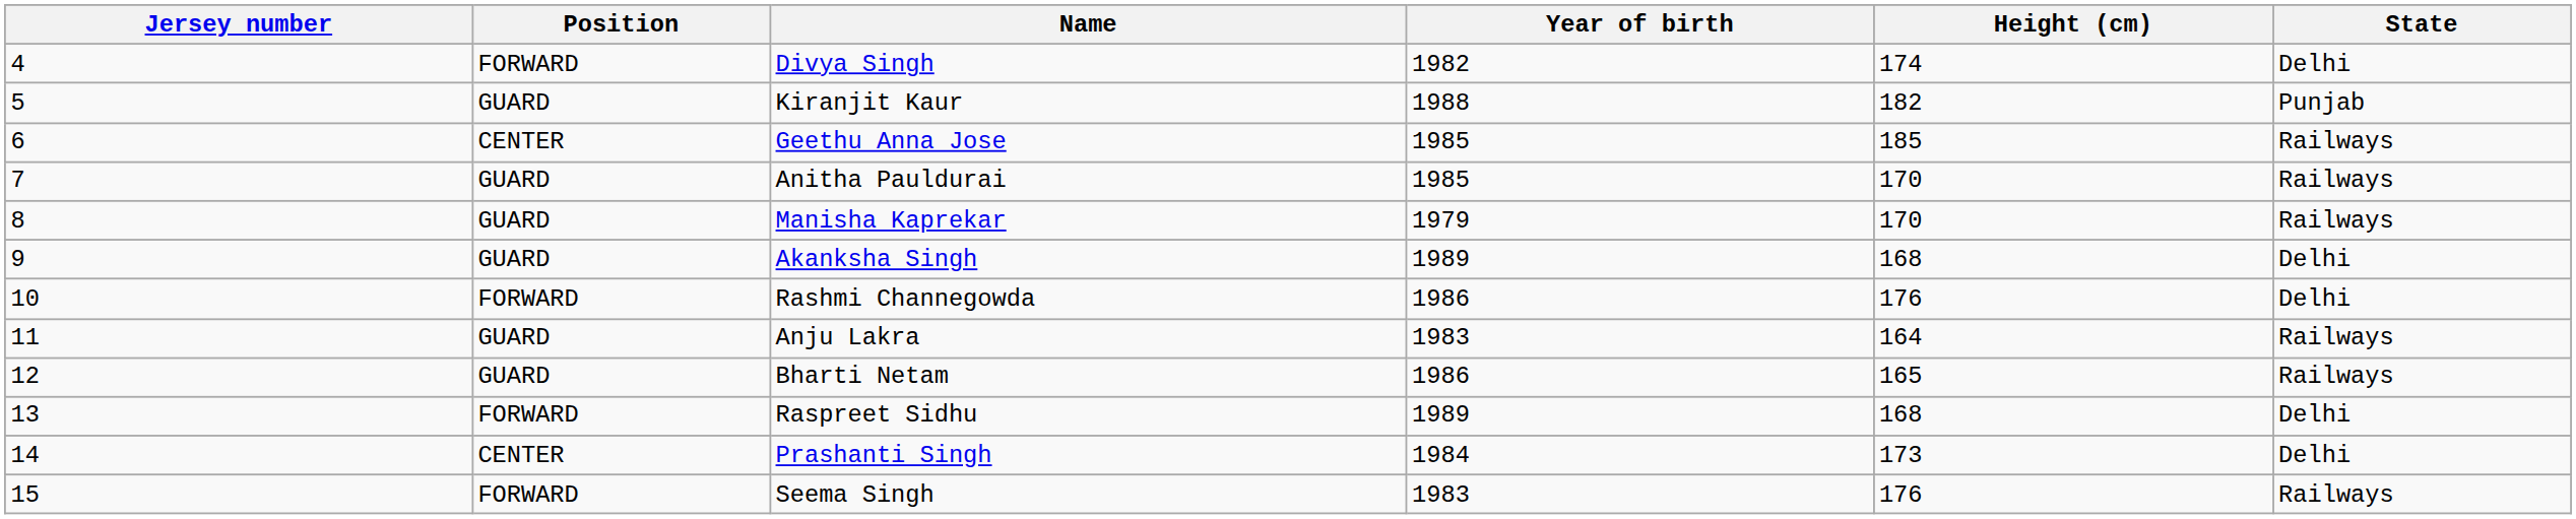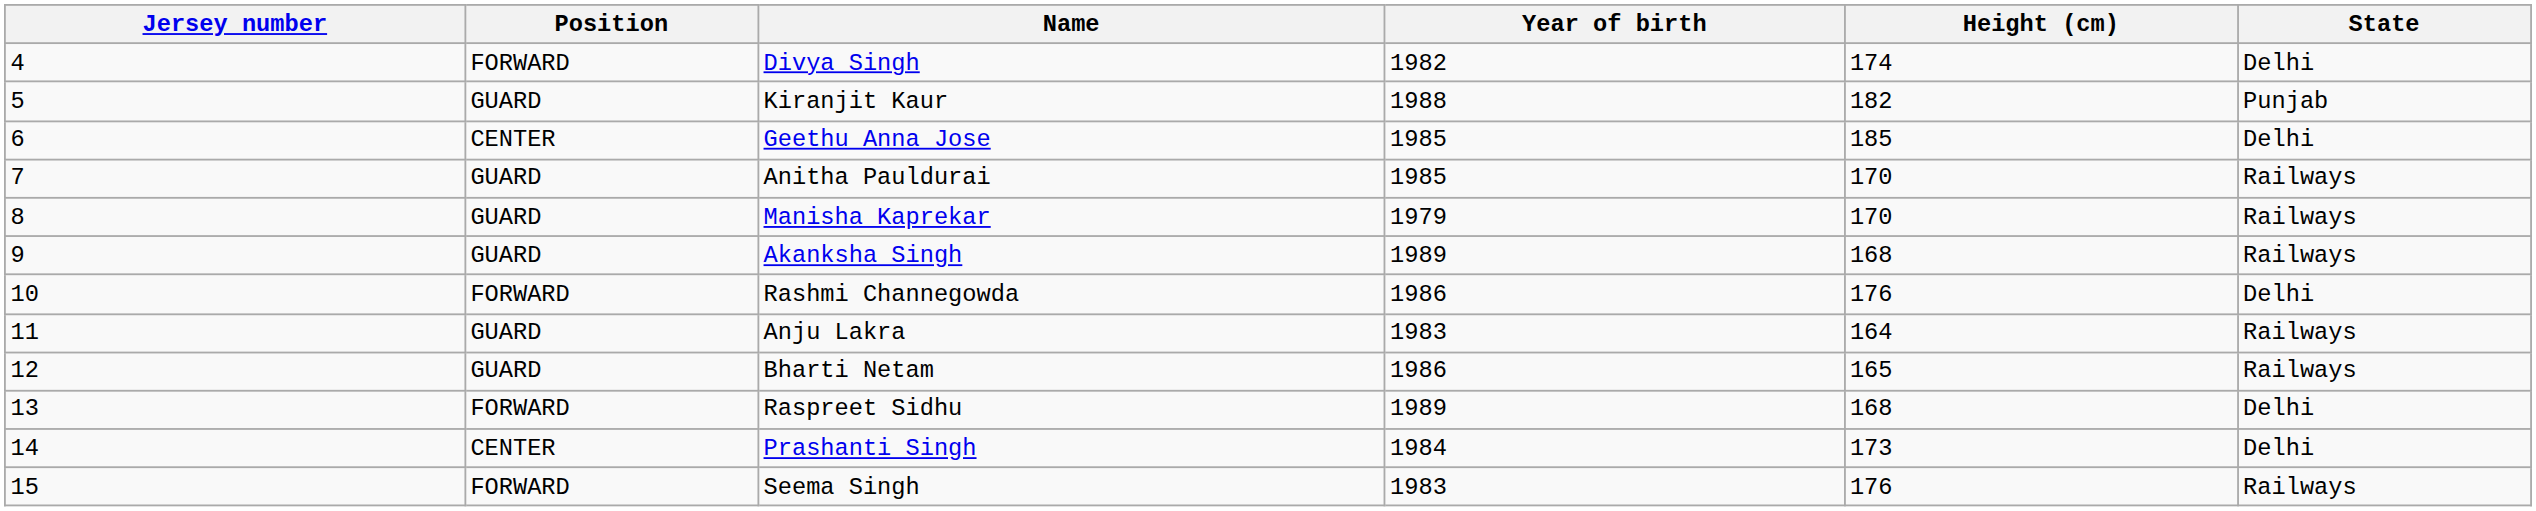 <table class="wikitable" width=70%>
 <tr>
 <th><a href='#'>Jersey number</a></th>
 <th>Position</th>
 <th>Name</th>
 <th>Year of birth</th>
 <th>Height (cm)</th>
 <th>State</th>
 </tr>
 <tr>
 <td>4</td>
 <td>FORWARD</td>
 <td><a href='#'>Divya Singh</a></td>
 <td>1982</td>
 <td>174</td>
 <td>Delhi</td>
 </tr>
 <tr>
 <td>5</td>
 <td>GUARD</td>
 <td>Kiranjit Kaur</td>
 <td>1988</td>
 <td>182</td>
 <td>Punjab</td>
 </tr>
 <tr>
 <td>6</td>
 <td>CENTER</td>
 <td><a href='#'>Geethu Anna Jose</a></td>
 <td>1985</td>
 <td>185</td>
-<td>Railways</td>
+<td>Delhi</td>
 </tr>
 <tr>
 <td>7</td>
 <td>GUARD</td>
 <td>Anitha Pauldurai</td>
 <td>1985</td>
 <td>170</td>
 <td>Railways</td>
 </tr>
 <tr>
 <td>8</td>
 <td>GUARD</td>
 <td><a href='#'> Manisha Kaprekar</a></td>
 <td>1979</td>
 <td>170</td>
 <td>Railways</td>
 </tr>
 <tr>
 <td>9</td>
 <td>GUARD</td>
 <td><a href='#'>Akanksha Singh</a></td>
 <td>1989</td>
 <td>168</td>
-<td>Delhi</td>
+<td>Railways</td>
 </tr>
 <tr>
 <td>10</td>
 <td>FORWARD</td>
 <td>Rashmi Channegowda</td>
 <td>1986</td>
 <td>176</td>
 <td>Delhi</td>
 </tr>
 <tr>
 <td>11</td>
 <td>GUARD</td>
 <td>Anju Lakra</td>
 <td>1983</td>
 <td>164</td>
 <td>Railways</td>
 </tr>
 <tr>
 <td>12</td>
 <td>GUARD</td>
 <td>Bharti Netam</td>
 <td>1986</td>
 <td>165</td>
 <td>Railways</td>
 </tr>
 <tr>
 <td>13</td>
 <td>FORWARD</td>
 <td>Raspreet Sidhu</td>
 <td>1989</td>
 <td>168</td>
 <td>Delhi</td>
 </tr>
 <tr>
 <td>14</td>
 <td>CENTER</td>
 <td><a href='#'>Prashanti Singh</a></td>
 <td>1984</td>
 <td>173</td>
 <td>Delhi</td>
 </tr>
 <tr>
 <td>15</td>
 <td>FORWARD</td>
 <td>Seema Singh</td>
 <td>1983</td>
 <td>176</td>
 <td>Railways</td>
 </tr>
 </table>
